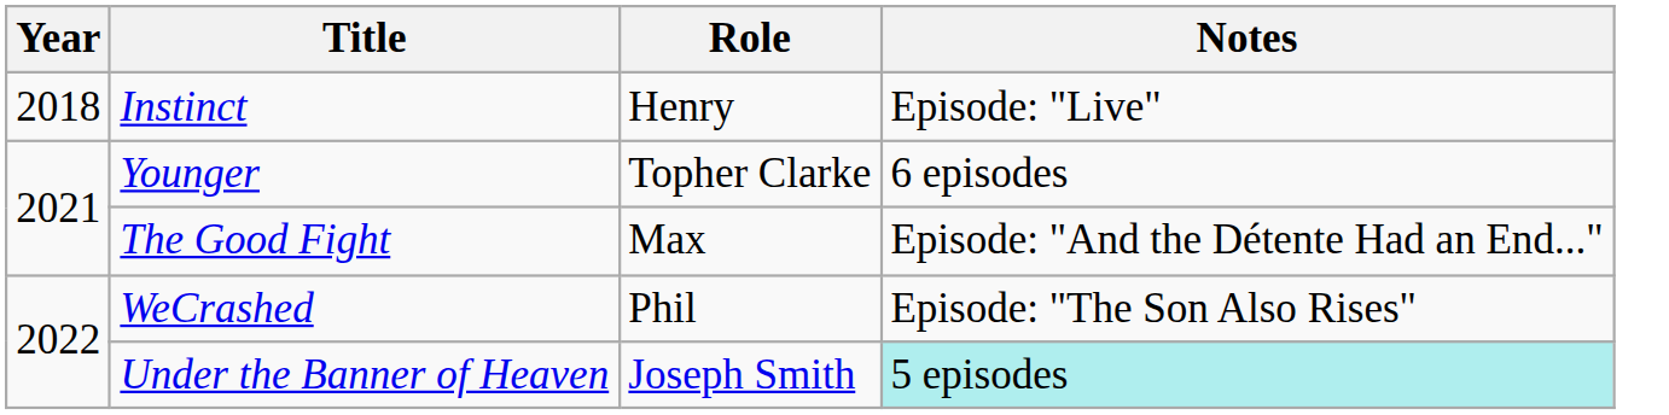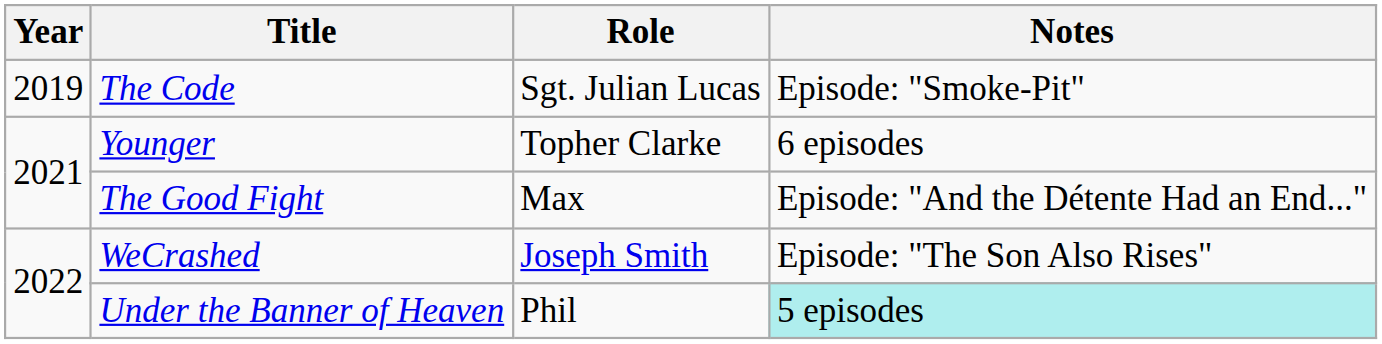 <table class="wikitable">
 <tr>
 <th>Year</th>
 <th>Title</th>
 <th>Role</th>
 <th>Notes</th>
 </tr>
 <tr>
-<td>2018</td>
-<td><em><a href='#'>Instinct</a></em></td>
-<td>Henry</td>
-<td>Episode: "Live"</td>
+<td>2019</td>
+<td><em><a href='#'>The Code</a></em></td>
+<td>Sgt. Julian Lucas</td>
+<td>Episode: "Smoke-Pit"</td>
 </tr>
 <tr>
 <td rowspan="2">2021</td>
 <td><em><a href='#'>Younger</a></em></td>
 <td>Topher Clarke</td>
 <td>6 episodes</td>
 </tr>
 <tr>
 <td><em><a href='#'>The Good Fight</a></em></td>
 <td>Max</td>
 <td>Episode: "And the Détente Had an End..."</td>
 </tr>
 <tr>
 <td rowspan="2">2022</td>
 <td><em><a href='#'>WeCrashed</a></em></td>
-<td>Phil</td>
+<td><a href='#'>Joseph Smith</a></td>
 <td>Episode: "The Son Also Rises"</td>
 </tr>
 <tr>
 <td><em><a href='#'>Under the Banner of Heaven</a></em></td>
-<td><a href='#'>Joseph Smith</a></td>
+<td>Phil</td>
 <td style="background: paleturquoise;">5 episodes</td>
 </tr>
 </table>
